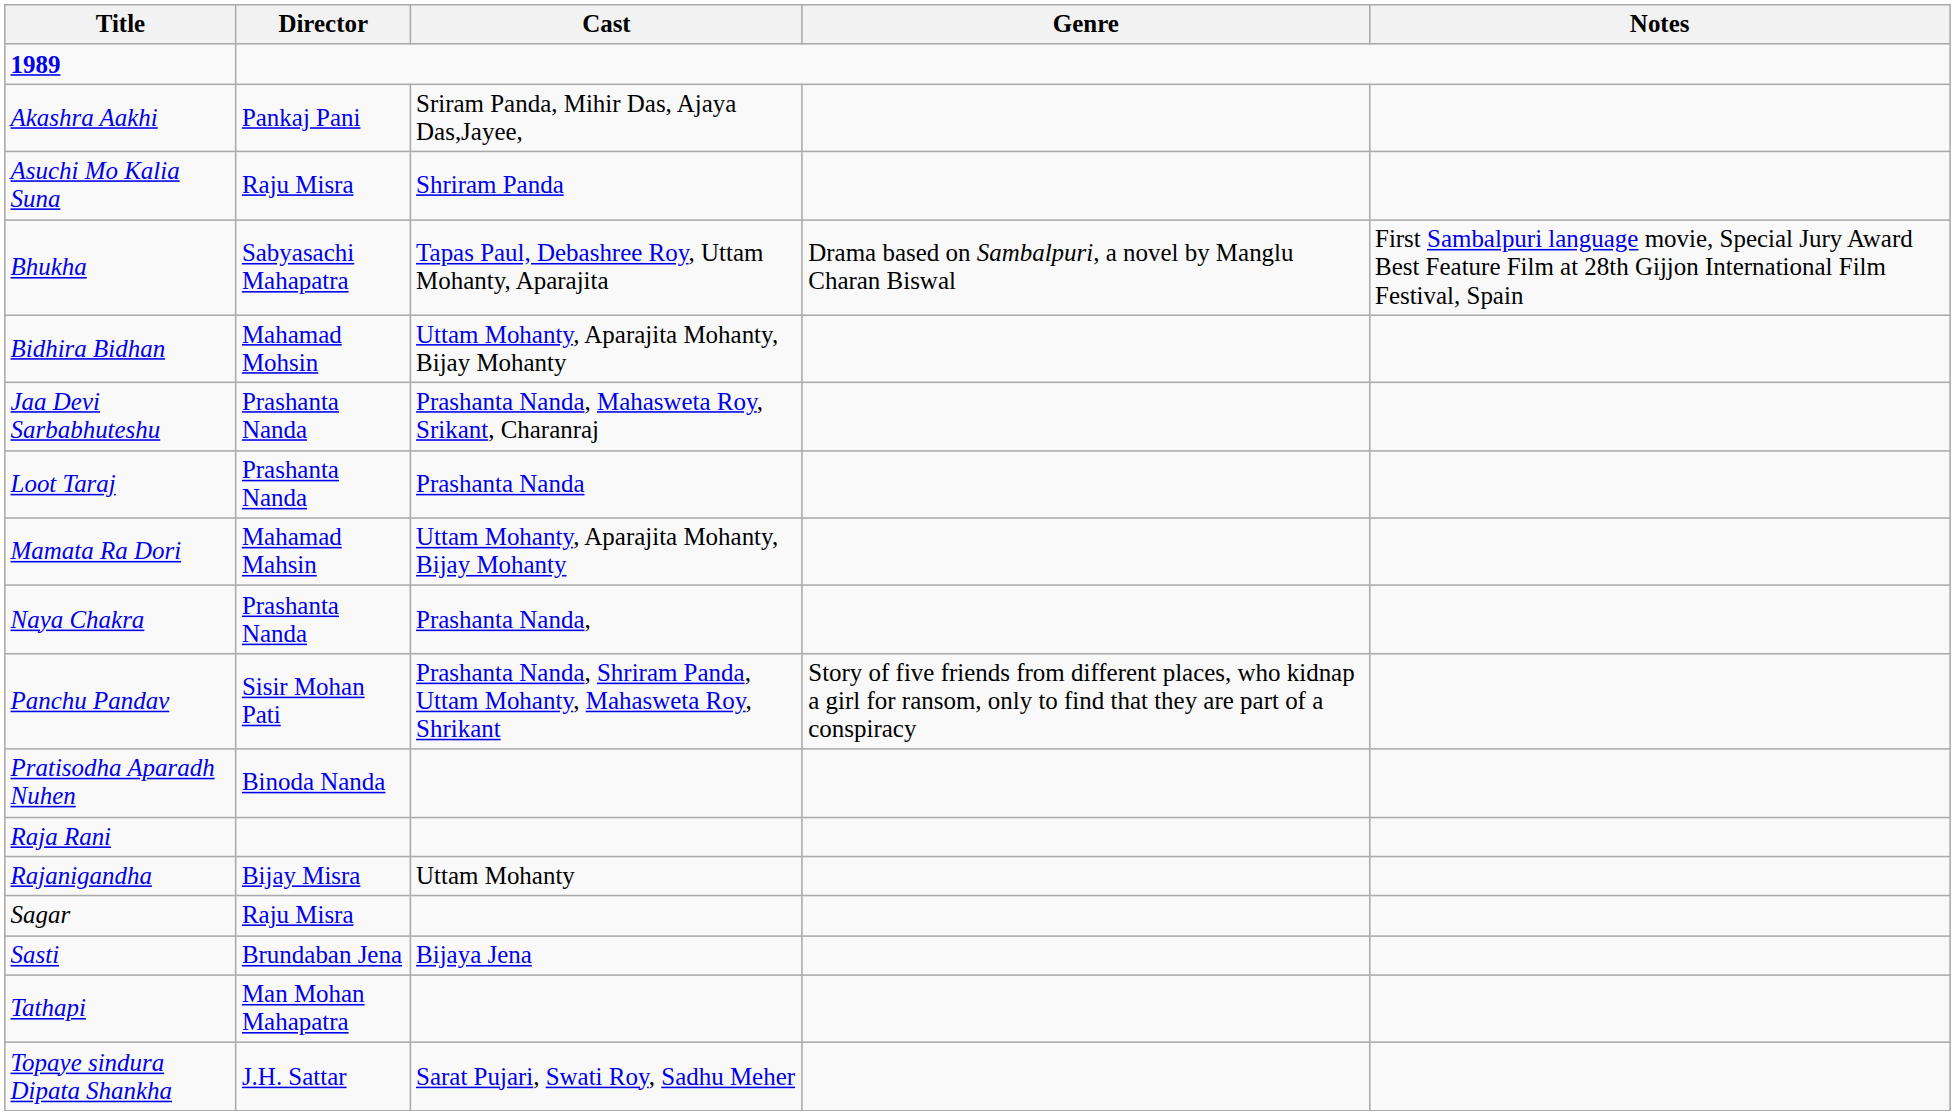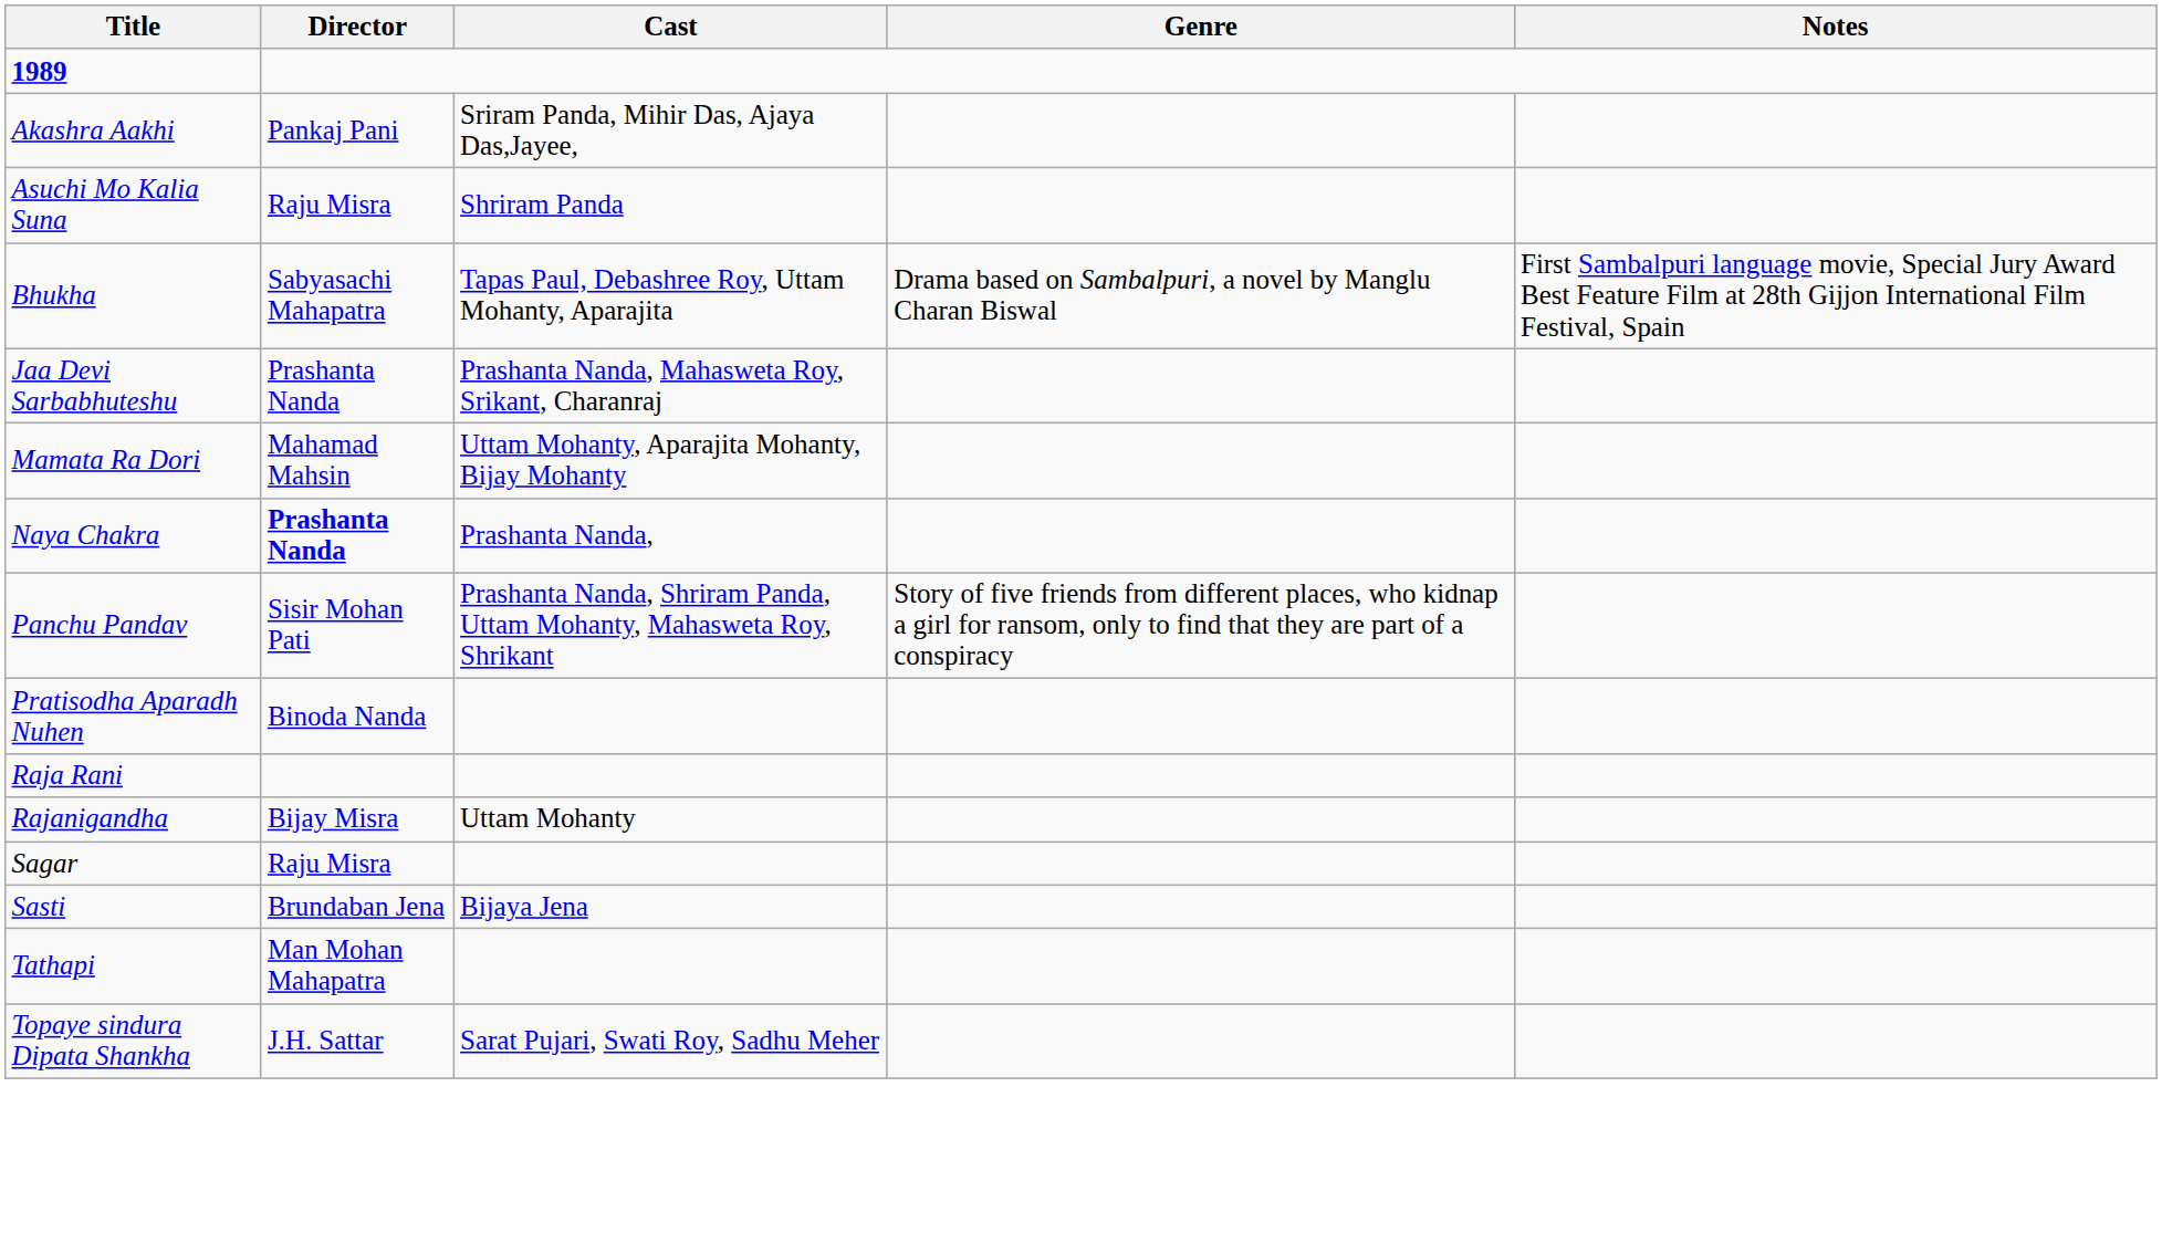 <table class="wikitable sortable">
 <tr>
 <th>Title</th>
 <th>Director</th>
 <th>Cast</th>
 <th>Genre</th>
 <th>Notes</th>
 </tr>
 <tr>
 <td><strong><a href='#'>1989</a></strong></td>
 </tr>
 <tr>
 <td><em><a href='#'>Akashra Aakhi</a></em> </td>
 <td><a href='#'>Pankaj Pani</a></td>
 <td>Sriram Panda, Mihir Das, Ajaya Das,Jayee,</td>
 <td></td>
 <td></td>
 </tr>
 <tr>
 <td><em><a href='#'>Asuchi Mo Kalia Suna</a></em> </td>
 <td><a href='#'>Raju Misra</a></td>
 <td><a href='#'>Shriram Panda</a></td>
 <td></td>
 <td></td>
 </tr>
 <tr>
 <td><em><a href='#'>Bhukha</a></em> </td>
 <td><a href='#'>Sabyasachi Mahapatra</a></td>
 <td><a href='#'>Tapas Paul, Debashree Roy</a>, Uttam Mohanty, Aparajita</td>
 <td>Drama based on <em>Sambalpuri</em>, a novel by Manglu Charan Biswal</td>
 <td>First <a href='#'>Sambalpuri language</a> movie, Special Jury Award Best Feature Film at 28th Gijjon International Film Festival, Spain</td>
 </tr>
 <tr>
-<td><em><a href='#'>Bidhira Bidhan</a></em> </td>
-<td><a href='#'>Mahamad Mohsin</a></td>
-<td><a href='#'>Uttam Mohanty</a>, Aparajita Mohanty, Bijay Mohanty</td>
-<td></td>
-<td></td>
-</tr>
-<tr>
 <td><em><a href='#'>Jaa Devi Sarbabhuteshu</a></em> </td>
 <td><a href='#'>Prashanta Nanda</a></td>
 <td><a href='#'>Prashanta Nanda</a>, <a href='#'>Mahasweta Roy</a>, <a href='#'>Srikant</a>, Charanraj</td>
-<td></td>
-<td></td>
-</tr>
-<tr>
-<td><em><a href='#'>Loot Taraj</a></em> </td>
-<td><a href='#'>Prashanta Nanda</a></td>
-<td><a href='#'>Prashanta Nanda</a></td>
 <td></td>
 <td></td>
 </tr>
 <tr>
 <td><em><a href='#'>Mamata Ra Dori</a></em></td>
 <td><a href='#'>Mahamad Mahsin</a></td>
 <td><a href='#'>Uttam Mohanty</a>, Aparajita Mohanty, <a href='#'>Bijay Mohanty</a></td>
 <td></td>
 <td></td>
 </tr>
 <tr>
 <td><em><a href='#'>Naya Chakra</a></em> </td>
-<td><a href='#'>Prashanta Nanda</a></td>
+<td><strong><a href='#'>Prashanta Nanda</a></strong></td>
 <td><a href='#'>Prashanta Nanda</a>,</td>
 <td></td>
 <td></td>
 </tr>
 <tr>
 <td><em><a href='#'>Panchu Pandav</a></em> </td>
 <td><a href='#'>Sisir Mohan Pati</a></td>
 <td><a href='#'>Prashanta Nanda</a>, <a href='#'>Shriram Panda</a>, <a href='#'>Uttam Mohanty</a>, <a href='#'>Mahasweta Roy</a>, <a href='#'>Shrikant</a></td>
 <td>Story of five friends from different places, who kidnap a girl for ransom, only to find that they are part of a conspiracy</td>
 <td></td>
 </tr>
 <tr>
 <td><em><a href='#'>Pratisodha Aparadh Nuhen</a></em> </td>
 <td><a href='#'>Binoda Nanda</a></td>
 <td></td>
 <td></td>
 <td></td>
 </tr>
 <tr>
 <td><em><a href='#'>Raja Rani</a></em> </td>
 <td></td>
 <td></td>
 <td></td>
 <td></td>
 </tr>
 <tr>
 <td><em><a href='#'>Rajanigandha</a></em> </td>
 <td><a href='#'>Bijay Misra</a></td>
 <td>Uttam Mohanty</td>
 <td></td>
 <td></td>
 </tr>
 <tr>
 <td><em>Sagar</em> </td>
 <td><a href='#'>Raju Misra</a></td>
 <td></td>
 <td></td>
 <td></td>
 </tr>
 <tr>
 <td><em><a href='#'>Sasti</a></em> </td>
 <td><a href='#'>Brundaban Jena</a></td>
 <td><a href='#'>Bijaya Jena</a></td>
 <td></td>
 <td></td>
 </tr>
 <tr>
 <td><em><a href='#'>Tathapi</a></em></td>
 <td><a href='#'>Man Mohan Mahapatra</a></td>
 <td></td>
 <td></td>
 <td></td>
 </tr>
 <tr>
 <td><em><a href='#'>Topaye sindura Dipata Shankha</a></em></td>
 <td><a href='#'>J.H. Sattar</a></td>
 <td><a href='#'>Sarat Pujari</a>, <a href='#'>Swati Roy</a>, <a href='#'>Sadhu Meher</a></td>
 <td></td>
 <td></td>
 </tr>
 </table>
